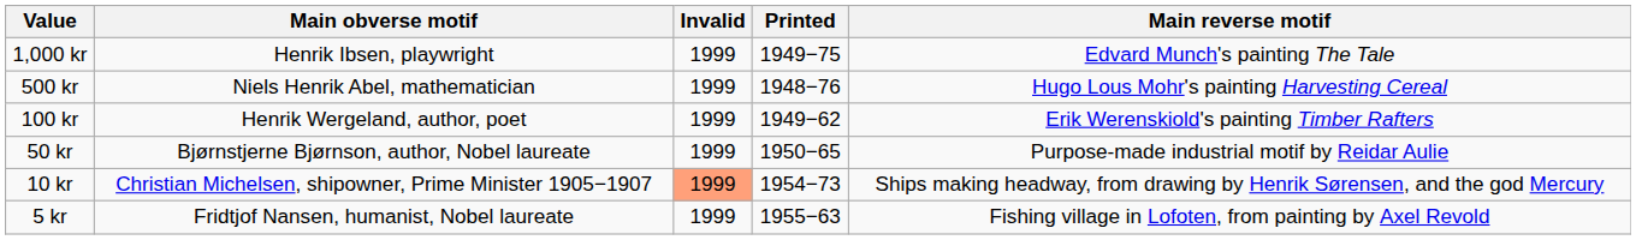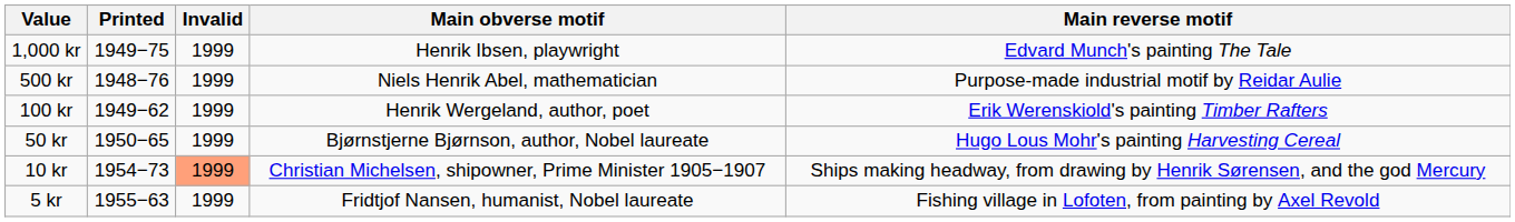 <table class="wikitable" style="width:100%; text-align:center;">
 <tr>
 <th>Value</th>
+<th>Printed</th>
+<th>Invalid</th>
 <th>Main obverse motif</th>
-<th>Invalid</th>
-<th>Printed</th>
 <th>Main reverse motif</th>
 </tr>
 <tr>
 <td>1,000 kr</td>
+<td>1949−75</td>
+<td>1999</td>
 <td>Henrik Ibsen, playwright</td>
-<td>1999</td>
-<td>1949−75</td>
 <td><a href='#'>Edvard Munch</a>'s painting <em>The Tale</em></td>
 </tr>
 <tr>
 <td>500 kr</td>
+<td>1948−76</td>
+<td>1999</td>
 <td>Niels Henrik Abel, mathematician</td>
-<td>1999</td>
-<td>1948−76</td>
-<td><a href='#'>Hugo Lous Mohr</a>'s painting <em><a href='#'>Harvesting Cereal</a></em></td>
+<td>Purpose-made industrial motif by <a href='#'>Reidar Aulie</a></td>
 </tr>
 <tr>
 <td>100 kr</td>
+<td>1949−62</td>
+<td>1999</td>
 <td>Henrik Wergeland, author, poet</td>
-<td>1999</td>
-<td>1949−62</td>
 <td><a href='#'>Erik Werenskiold</a>'s painting <em><a href='#'>Timber Rafters</a></em></td>
 </tr>
 <tr>
 <td>50 kr</td>
+<td>1950−65</td>
+<td>1999</td>
 <td>Bjørnstjerne Bjørnson, author, Nobel laureate</td>
-<td>1999</td>
-<td>1950−65</td>
-<td>Purpose-made industrial motif by <a href='#'>Reidar Aulie</a></td>
+<td><a href='#'>Hugo Lous Mohr</a>'s painting <em><a href='#'>Harvesting Cereal</a></em></td>
 </tr>
 <tr>
 <td>10 kr</td>
+<td>1954−73</td>
+<td style="background: lightsalmon;">1999</td>
 <td><a href='#'>Christian Michelsen</a>, shipowner, Prime Minister 1905−1907</td>
-<td style="background: lightsalmon;">1999</td>
-<td>1954−73</td>
 <td>Ships making headway, from drawing by <a href='#'>Henrik Sørensen</a>, and the god <a href='#'>Mercury</a></td>
 </tr>
 <tr>
 <td>5 kr</td>
+<td>1955−63</td>
+<td>1999</td>
 <td>Fridtjof Nansen, humanist, Nobel laureate</td>
-<td>1999</td>
-<td>1955−63</td>
 <td>Fishing village in <a href='#'>Lofoten</a>, from painting by <a href='#'>Axel Revold</a></td>
 </tr>
 </table>
